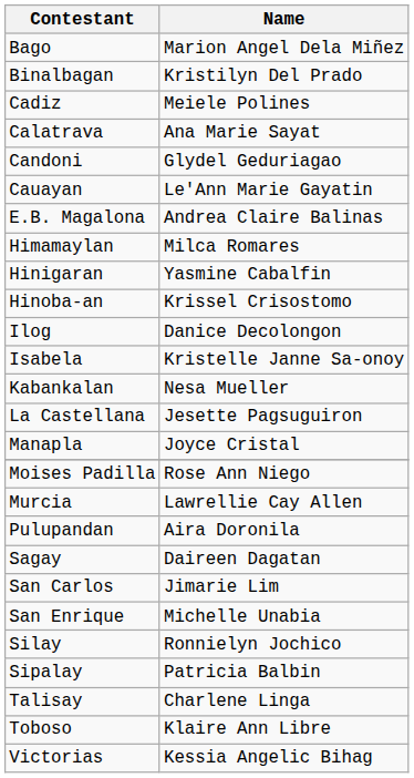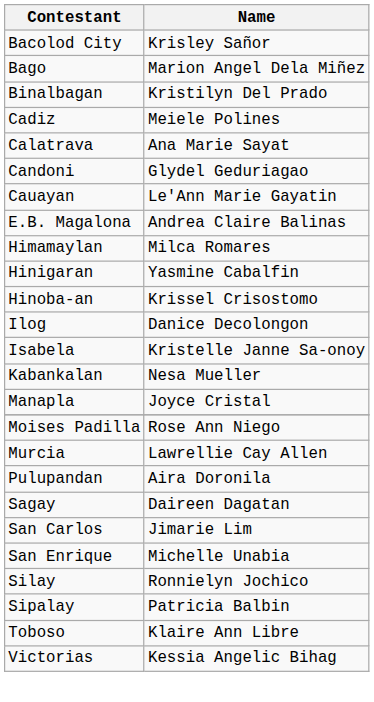 <table class="wikitable">
 <tr>
 <th>Contestant</th>
 <th>Name</th>
+</tr>
+<tr>
+<td>Bacolod City</td>
+<td>Krisley Sañor</td>
 </tr>
 <tr>
 <td>Bago</td>
 <td>Marion Angel Dela Miñez</td>
 </tr>
 <tr>
 <td>Binalbagan</td>
 <td>Kristilyn Del Prado</td>
 </tr>
 <tr>
 <td>Cadiz</td>
 <td>Meiele Polines</td>
 </tr>
 <tr>
 <td>Calatrava</td>
 <td>Ana Marie Sayat</td>
 </tr>
 <tr>
 <td>Candoni</td>
 <td>Glydel Geduriagao</td>
 </tr>
 <tr>
 <td>Cauayan</td>
 <td>Le'Ann Marie Gayatin</td>
 </tr>
 <tr>
 <td>E.B. Magalona</td>
 <td>Andrea Claire Balinas</td>
 </tr>
 <tr>
 <td>Himamaylan</td>
 <td>Milca Romares</td>
 </tr>
 <tr>
 <td>Hinigaran</td>
 <td>Yasmine Cabalfin</td>
 </tr>
 <tr>
 <td>Hinoba-an</td>
 <td>Krissel Crisostomo</td>
 </tr>
 <tr>
 <td>Ilog</td>
 <td>Danice Decolongon</td>
 </tr>
 <tr>
 <td>Isabela</td>
 <td>Kristelle Janne Sa-onoy</td>
 </tr>
 <tr>
 <td>Kabankalan</td>
 <td>Nesa Mueller</td>
 </tr>
 <tr>
-<td>La Castellana</td>
-<td>Jesette Pagsuguiron</td>
-</tr>
-<tr>
 <td>Manapla</td>
 <td>Joyce Cristal</td>
 </tr>
 <tr>
 </tr>
 <tr>
 <td>Moises Padilla</td>
 <td>Rose Ann Niego</td>
 </tr>
 <tr>
 <td>Murcia</td>
 <td>Lawrellie Cay Allen</td>
 </tr>
 <tr>
 <td>Pulupandan</td>
 <td>Aira Doronila</td>
 </tr>
 <tr>
 <td>Sagay</td>
 <td>Daireen Dagatan</td>
 </tr>
 <tr>
 <td>San Carlos</td>
 <td>Jimarie Lim</td>
 </tr>
 <tr>
 <td>San Enrique</td>
 <td>Michelle Unabia</td>
 </tr>
 <tr>
 <td>Silay</td>
 <td>Ronnielyn Jochico</td>
 </tr>
 <tr>
 <td>Sipalay</td>
 <td>Patricia Balbin</td>
 </tr>
 <tr>
-<td>Talisay</td>
-<td>Charlene Linga</td>
-</tr>
-<tr>
 <td>Toboso</td>
 <td>Klaire Ann Libre</td>
 </tr>
 <tr>
 <td>Victorias</td>
 <td>Kessia Angelic Bihag</td>
 </tr>
 </table>
